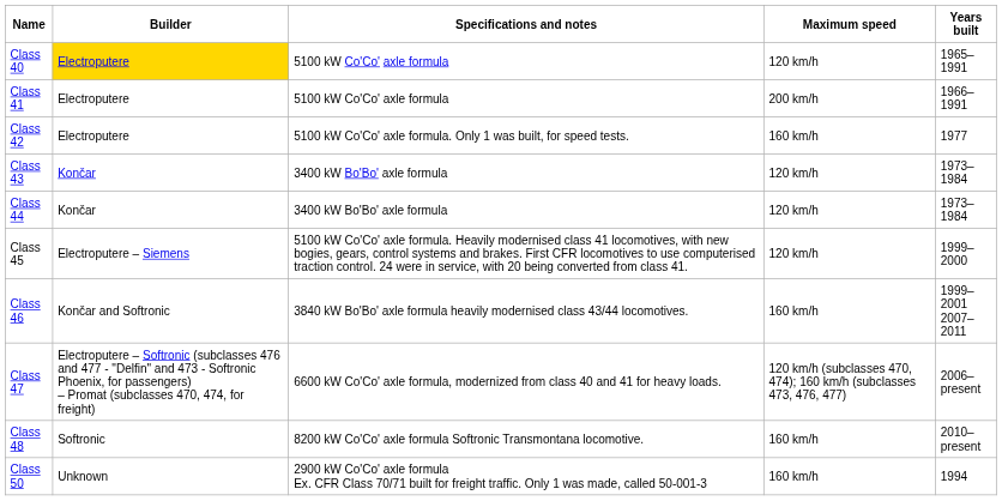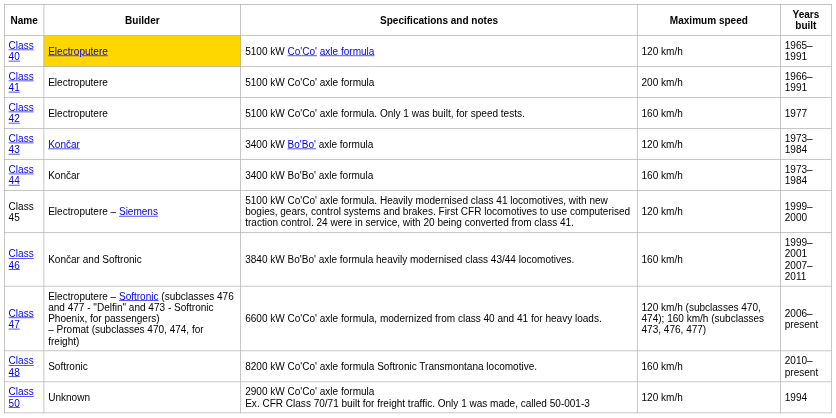 <table border="1" class="toccolours" style="margin:auto; font-size:95%; border:1px #aaa solid; border-collapse:collapse; margin:10px 10px 10px 0; padding:0;" cellpadding="6">
 <tr>
 <th>Name</th>
 <th>Builder</th>
 <th>Specifications and notes</th>
 <th>Maximum speed</th>
 <th>Years built</th>
 </tr>
 <tr>
 <td><a href='#'>Class 40</a></td>
 <td style="background: gold;"><a href='#'>Electroputere</a></td>
 <td>5100 kW <a href='#'>Co'Co'</a> <a href='#'>axle formula</a></td>
 <td>120 km/h</td>
 <td>1965–1991</td>
 </tr>
 <tr>
 <td><a href='#'>Class 41</a></td>
 <td>Electroputere</td>
 <td>5100 kW Co'Co' axle formula</td>
 <td>200 km/h</td>
 <td>1966–1991</td>
 </tr>
 <tr>
 <td><a href='#'>Class 42</a></td>
 <td>Electroputere</td>
 <td>5100 kW Co'Co' axle formula. Only 1 was built, for speed tests.</td>
 <td>160 km/h</td>
 <td>1977</td>
 </tr>
 <tr>
 <td><a href='#'>Class 43</a></td>
 <td><a href='#'>Končar</a></td>
 <td>3400 kW <a href='#'>Bo'Bo'</a> axle formula</td>
 <td>120 km/h</td>
 <td>1973–1984</td>
 </tr>
 <tr>
 <td><a href='#'>Class 44</a></td>
 <td>Končar</td>
 <td>3400 kW Bo'Bo' axle formula</td>
-<td>120 km/h</td>
+<td>160 km/h</td>
 <td>1973–1984</td>
 </tr>
 <tr>
 <td>Class 45</td>
 <td>Electroputere – <a href='#'>Siemens</a></td>
 <td>5100 kW Co'Co' axle formula. Heavily modernised class 41 locomotives, with new bogies, gears, control systems and brakes. First CFR locomotives to use computerised traction control. 24 were in service, with 20 being converted from class 41.</td>
 <td>120 km/h</td>
 <td>1999–2000</td>
 </tr>
 <tr>
 <td><a href='#'>Class 46</a></td>
 <td>Končar and Softronic</td>
 <td>3840 kW Bo'Bo' axle formula heavily modernised class 43/44 locomotives.</td>
 <td>160 km/h</td>
 <td>1999–2001<br>2007–2011</td>
 </tr>
 <tr>
 <td><a href='#'>Class 47</a></td>
 <td>Electroputere – <a href='#'>Softronic</a> (subclasses 476 and 477 - "Delfin" and 473 - Softronic Phoenix, for passengers)<br>– Promat (subclasses 470, 474, for freight)</td>
 <td>6600 kW Co'Co' axle formula, modernized from class 40 and 41 for heavy loads.</td>
 <td>120 km/h (subclasses 470, 474); 160 km/h (subclasses 473, 476, 477)</td>
 <td>2006–present</td>
 </tr>
 <tr>
 <td><a href='#'>Class 48</a></td>
 <td>Softronic</td>
 <td>8200 kW Co'Co' axle formula Softronic Transmontana locomotive.</td>
 <td>160 km/h</td>
 <td>2010–present</td>
 </tr>
 <tr>
 <td><a href='#'>Class 50</a></td>
 <td>Unknown</td>
 <td>2900 kW Co'Co' axle formula<br>Ex. CFR Class 70/71 built for freight traffic. Only 1 was made, called 50-001-3</td>
-<td>160 km/h</td>
+<td>120 km/h</td>
 <td>1994</td>
 </tr>
 </table>
